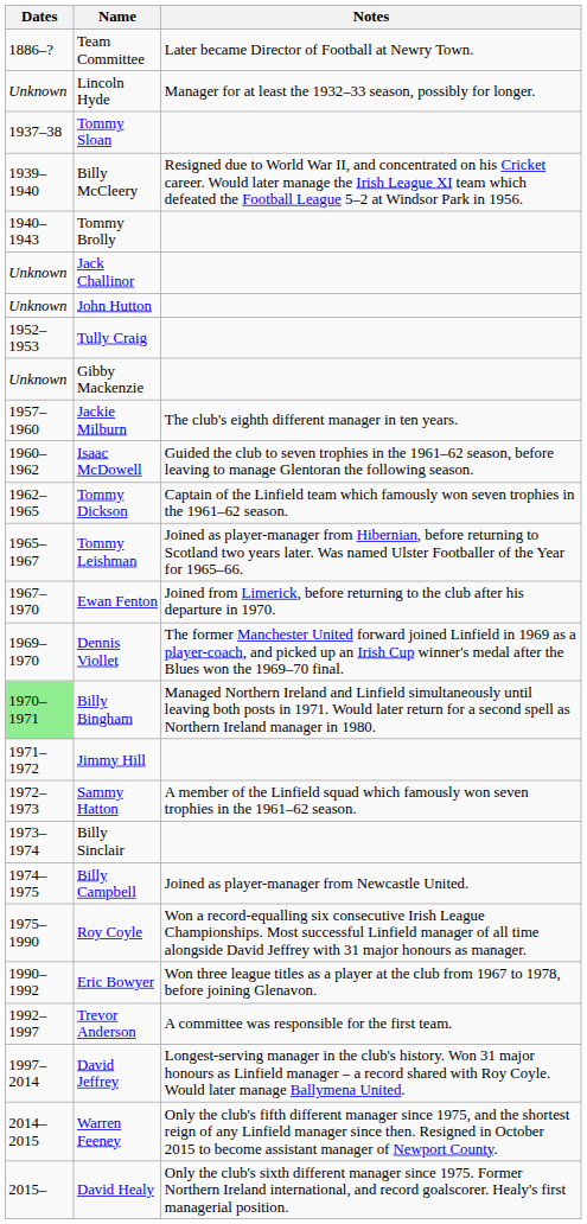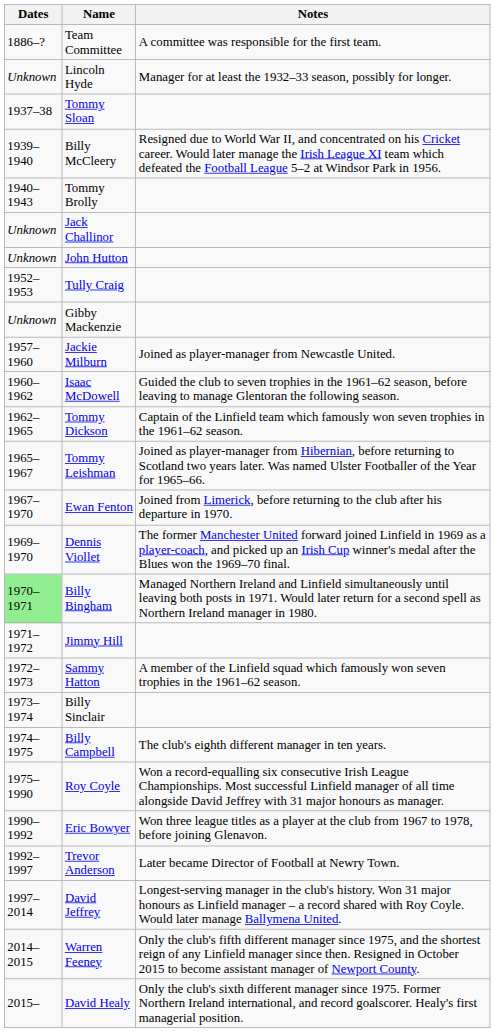 <table class="wikitable">
 <tr>
 <th>Dates</th>
 <th>Name</th>
 <th>Notes</th>
 </tr>
 <tr>
 <td>1886–?</td>
 <td>Team Committee</td>
-<td>Later became Director of Football at Newry Town.</td>
+<td>A committee was responsible for the first team.</td>
 </tr>
 <tr>
 <td><em>Unknown</em></td>
 <td>Lincoln Hyde</td>
 <td>Manager for at least the 1932–33 season, possibly for longer.</td>
 </tr>
 <tr>
 <td>1937–38</td>
 <td><a href='#'>Tommy Sloan</a></td>
 <td></td>
 </tr>
 <tr>
 <td>1939–1940</td>
 <td>Billy McCleery</td>
 <td>Resigned due to World War II, and concentrated on his <a href='#'>Cricket</a> career. Would later manage the <a href='#'>Irish League XI</a> team which defeated the <a href='#'>Football League</a> 5–2 at Windsor Park in 1956.</td>
 </tr>
 <tr>
 <td>1940–1943</td>
 <td>Tommy Brolly</td>
 <td></td>
 </tr>
 <tr>
 <td><em>Unknown</em></td>
 <td><a href='#'>Jack Challinor</a></td>
 <td></td>
 </tr>
 <tr>
 <td><em>Unknown</em></td>
 <td><a href='#'>John Hutton</a></td>
 <td></td>
 </tr>
 <tr>
 <td>1952–1953</td>
 <td><a href='#'>Tully Craig</a></td>
 <td></td>
 </tr>
 <tr>
 <td><em>Unknown</em></td>
 <td>Gibby Mackenzie</td>
 <td></td>
 </tr>
 <tr>
 <td>1957–1960</td>
 <td><a href='#'>Jackie Milburn</a></td>
-<td>The club's eighth different manager in ten years.</td>
+<td>Joined as player-manager from Newcastle United.</td>
 </tr>
 <tr>
 <td>1960–1962</td>
 <td><a href='#'>Isaac McDowell</a></td>
 <td>Guided the club to seven trophies in the 1961–62 season, before leaving to manage Glentoran the following season.</td>
 </tr>
 <tr>
 <td>1962–1965</td>
 <td><a href='#'>Tommy Dickson</a></td>
 <td>Captain of the Linfield team which famously won seven trophies in the 1961–62 season.</td>
 </tr>
 <tr>
 <td>1965–1967</td>
 <td><a href='#'>Tommy Leishman</a></td>
 <td>Joined as player-manager from <a href='#'>Hibernian</a>, before returning to Scotland two years later. Was named Ulster Footballer of the Year for 1965–66.</td>
 </tr>
 <tr>
 <td>1967–1970</td>
 <td><a href='#'>Ewan Fenton</a></td>
 <td>Joined from <a href='#'>Limerick</a>, before returning to the club after his departure in 1970.</td>
 </tr>
 <tr>
 <td>1969–1970</td>
 <td><a href='#'>Dennis Viollet</a></td>
 <td>The former <a href='#'>Manchester United</a> forward joined Linfield in 1969 as a <a href='#'>player-coach</a>, and picked up an <a href='#'>Irish Cup</a> winner's medal after the Blues won the 1969–70 final.</td>
 </tr>
 <tr>
 <td style="background: lightgreen;">1970–1971</td>
 <td><a href='#'>Billy Bingham</a></td>
 <td>Managed Northern Ireland and Linfield simultaneously until leaving both posts in 1971. Would later return for a second spell as Northern Ireland manager in 1980.</td>
 </tr>
 <tr>
 <td>1971–1972</td>
 <td><a href='#'>Jimmy Hill</a></td>
 <td></td>
 </tr>
 <tr>
 <td>1972–1973</td>
 <td><a href='#'>Sammy Hatton</a></td>
 <td>A member of the Linfield squad which famously won seven trophies in the 1961–62 season.</td>
 </tr>
 <tr>
 <td>1973–1974</td>
 <td>Billy Sinclair</td>
 <td></td>
 </tr>
 <tr>
 <td>1974–1975</td>
 <td><a href='#'>Billy Campbell</a></td>
-<td>Joined as player-manager from Newcastle United.</td>
+<td>The club's eighth different manager in ten years.</td>
 </tr>
 <tr>
 <td>1975–1990</td>
 <td><a href='#'>Roy Coyle</a></td>
 <td>Won a record-equalling six consecutive Irish League Championships. Most successful Linfield manager of all time alongside David Jeffrey with 31 major honours as manager.</td>
 </tr>
 <tr>
 <td>1990–1992</td>
 <td><a href='#'>Eric Bowyer</a></td>
 <td>Won three league titles as a player at the club from 1967 to 1978, before joining Glenavon.</td>
 </tr>
 <tr>
 <td>1992–1997</td>
 <td><a href='#'>Trevor Anderson</a></td>
-<td>A committee was responsible for the first team.</td>
+<td>Later became Director of Football at Newry Town.</td>
 </tr>
 <tr>
 <td>1997–2014</td>
 <td><a href='#'>David Jeffrey</a></td>
 <td>Longest-serving manager in the club's history. Won 31 major honours as Linfield manager – a record shared with Roy Coyle. Would later manage <a href='#'>Ballymena United</a>.</td>
 </tr>
 <tr>
 <td>2014–2015</td>
 <td><a href='#'>Warren Feeney</a></td>
 <td>Only the club's fifth different manager since 1975, and the shortest reign of any Linfield manager since then. Resigned in October 2015 to become assistant manager of <a href='#'>Newport County</a>.</td>
 </tr>
 <tr>
 <td>2015–</td>
 <td><a href='#'>David Healy</a></td>
 <td>Only the club's sixth different manager since 1975. Former Northern Ireland international, and record goalscorer. Healy's first managerial position.</td>
 </tr>
 </table>
